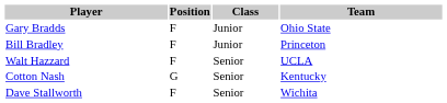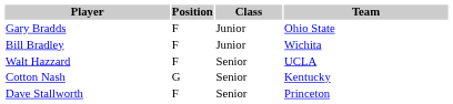 <table style="width:600px" "border:'1' 'solid' 'gray'">
 <tr>
 <th bgcolor="#CCCCCC" style="width:40%">Player</th>
 <th bgcolor="#CCCCCC" style="width:4%">Position</th>
 <th bgcolor="#CCCCCC" style="width:16%">Class</th>
 <th bgcolor="#CCCCCC" style="width:40%">Team</th>
 </tr>
 <tr>
 <td><a href='#'>Gary Bradds</a></td>
 <td>F</td>
 <td>Junior</td>
 <td><a href='#'>Ohio State</a></td>
 </tr>
 <tr>
 <td><a href='#'>Bill Bradley</a></td>
 <td>F</td>
 <td>Junior</td>
-<td><a href='#'>Princeton</a></td>
+<td><a href='#'>Wichita</a></td>
 </tr>
 <tr>
 <td><a href='#'>Walt Hazzard</a></td>
 <td>F</td>
 <td>Senior</td>
 <td><a href='#'>UCLA</a></td>
 </tr>
 <tr>
 <td><a href='#'>Cotton Nash</a></td>
 <td>G</td>
 <td>Senior</td>
 <td><a href='#'>Kentucky</a></td>
 </tr>
 <tr>
 <td><a href='#'>Dave Stallworth</a></td>
 <td>F</td>
 <td>Senior</td>
-<td><a href='#'>Wichita</a></td>
+<td><a href='#'>Princeton</a></td>
 </tr>
 </table>
